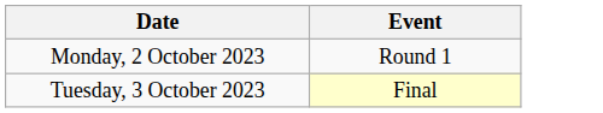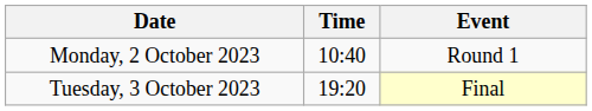 <table class = "wikitable" style="text-align:center;">
 <tr>
 <th width=220>Date</th>
+<th width=50>Time</th>
 <th width=150>Event</th>
 </tr>
 <tr>
 <td>Monday, 2 October 2023</td>
+<td>10:40</td>
 <td>Round 1</td>
 </tr>
 <tr>
 <td>Tuesday, 3 October 2023</td>
+<td>19:20</td>
 <td bgcolor=ffffcc>Final</td>
 </tr>
 </table>
